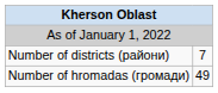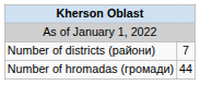 <table class="wikitable">
 <tr>
 <td colspan="2" style="background:#CEE0F2; color:black; text-align:center;"><strong>Kherson Oblast</strong></td>
 </tr>
 <tr>
 <td colspan="2" style="background:#CFCFCF; color:black; text-align:center;">As of January 1, 2022</td>
 </tr>
 <tr>
 <td>Number of districts (райони)</td>
 <td align="center">7</td>
 </tr>
 <tr>
 <td>Number of hromadas (громади)</td>
-<td align="center">49</td>
+<td align="center">44</td>
 </tr>
 </table>
